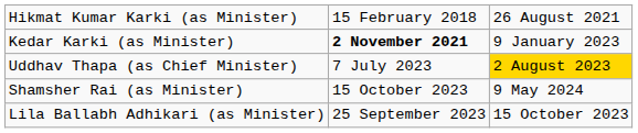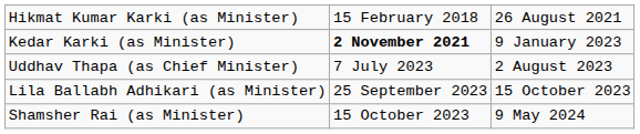 <table class=wikitable>
 <tr>
 <td>Hikmat Kumar Karki (as Minister)</td>
 <td>15 February 2018</td>
 <td>26 August 2021</td>
 </tr>
 <tr>
 <td>Kedar Karki (as Minister)</td>
 <td><strong>2 November 2021</strong></td>
 <td>9 January 2023</td>
 </tr>
 <tr>
 <td>Uddhav Thapa (as Chief Minister)</td>
 <td>7 July 2023</td>
-<td style="background: gold;">2 August 2023</td>
+<td>2 August 2023</td>
+</tr>
+<tr>
+<td>Lila Ballabh Adhikari (as Minister)</td>
+<td>25 September 2023</td>
+<td>15 October 2023</td>
 </tr>
 <tr>
 <td>Shamsher Rai (as Minister)</td>
 <td>15 October 2023</td>
 <td>9 May 2024</td>
 </tr>
-<tr>
-<td>Lila Ballabh Adhikari (as Minister)</td>
-<td>25 September 2023</td>
-<td>15 October 2023</td>
-</tr>
 </table>
